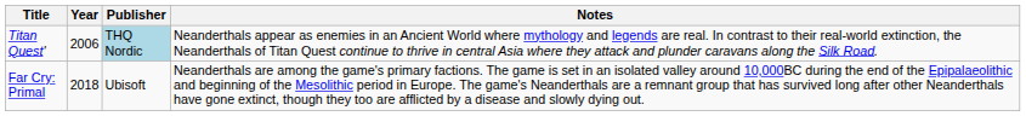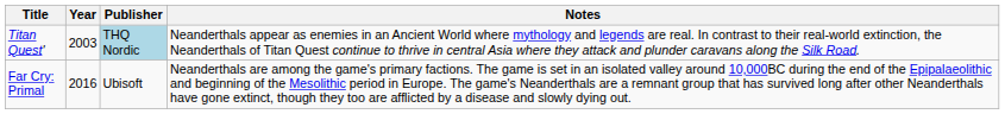 <table class="wikitable sortable mw-collapsible mw-collapsed">
 <tr>
 <th>Title</th>
 <th>Year</th>
 <th>Publisher</th>
 <th>Notes</th>
 </tr>
 <tr>
 <td><em><a href='#'>Titan Quest</a>'</td>
-<td>2006</td>
+<td>2003</td>
 <td style="background: lightblue;">THQ Nordic</td>
 <td>Neanderthals appear as enemies in an Ancient World where <a href='#'>mythology</a> and <a href='#'>legends</a> are real. In contrast to their real-world extinction, the Neanderthals of </em>Titan Quest<em> continue to thrive in central Asia where they attack and plunder caravans along the <a href='#'>Silk Road</a>.</td>
 </tr>
 <tr>
 <td></em><a href='#'>Far Cry: Primal</a><em></td>
-<td>2018</td>
+<td>2016</td>
 <td>Ubisoft</td>
 <td>Neanderthals are among the game's primary factions. The game is set in an isolated valley around <a href='#'>10,000</a>BC during the end of the <a href='#'>Epipalaeolithic</a> and beginning of the <a href='#'>Mesolithic</a> period in Europe. The game's Neanderthals are a remnant group that has survived long after other Neanderthals have gone extinct, though they too are afflicted by a disease and slowly dying out.</td>
 </tr>
 </table>
